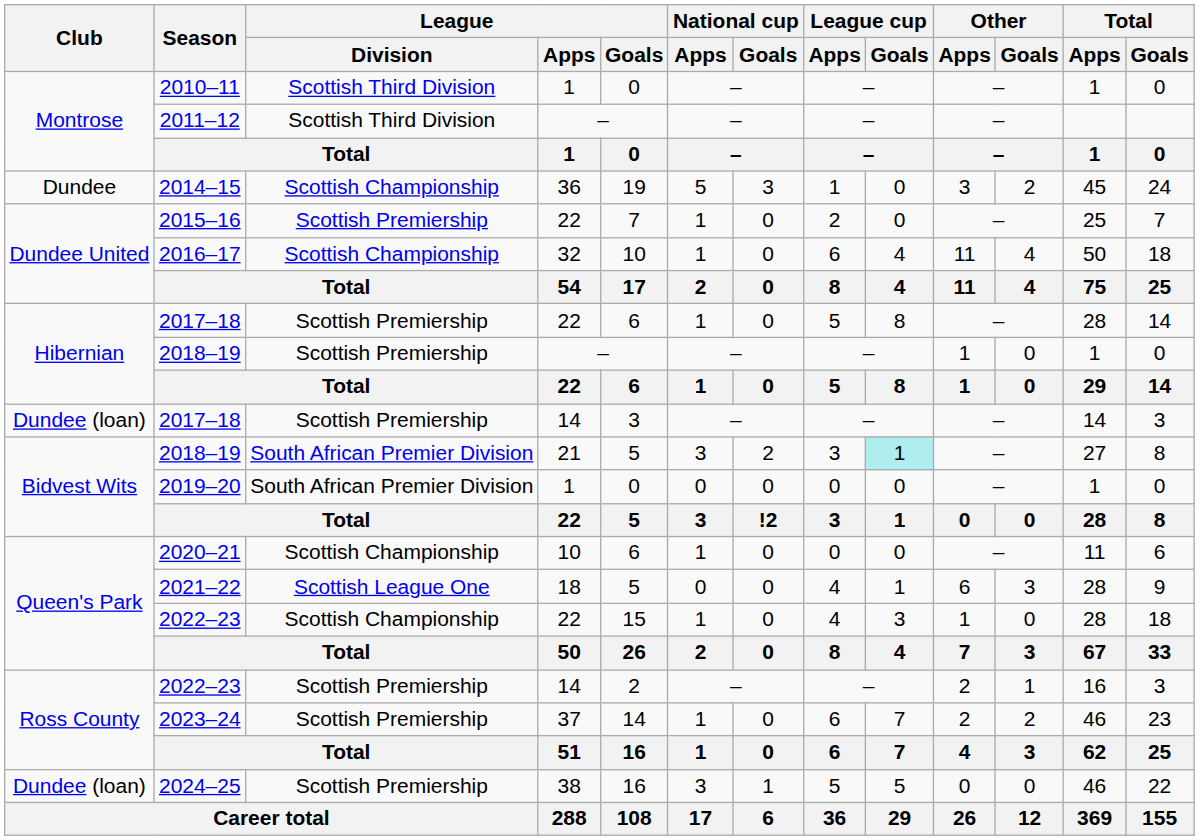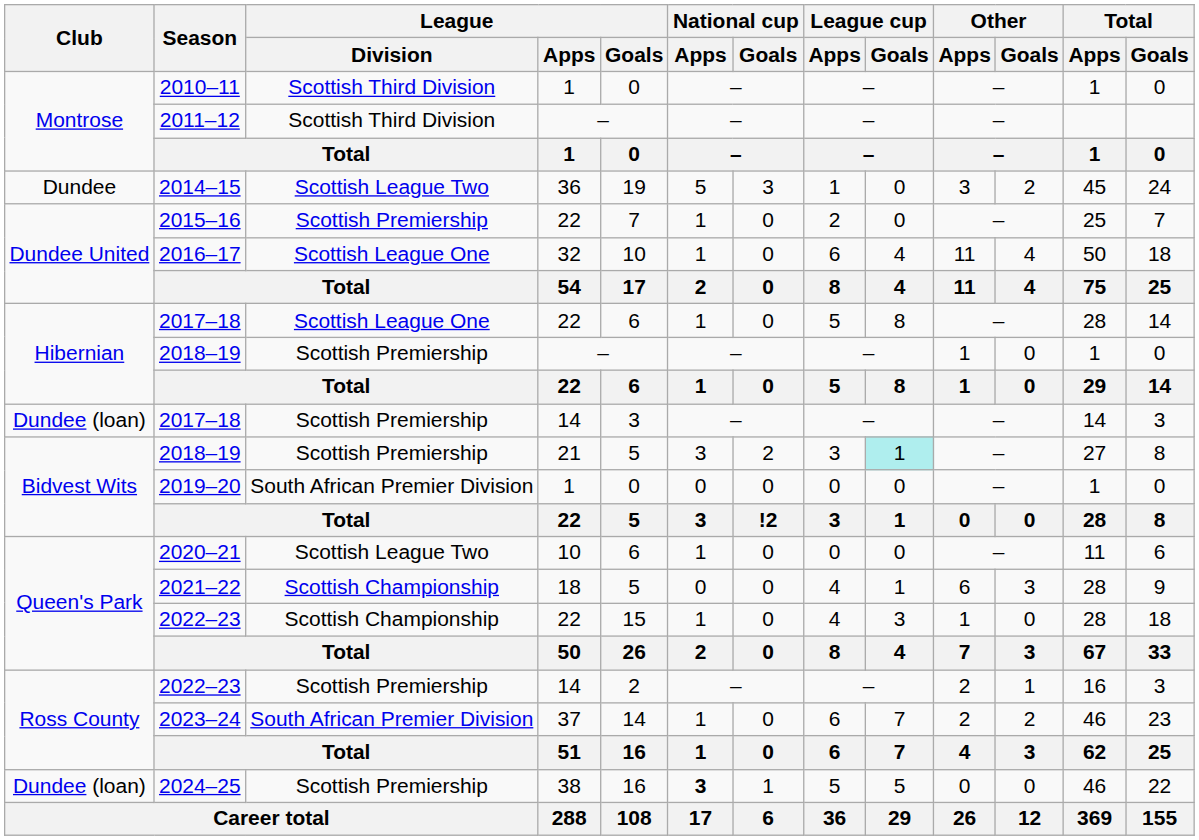 <table class="wikitable" style="text-align: center">
 <tr>
 <th rowspan="2">Club</th>
 <th rowspan="2">Season</th>
 <th colspan="3">League</th>
 <th colspan="2">National cup</th>
 <th colspan="2">League cup</th>
 <th colspan="2">Other</th>
 <th colspan="2">Total</th>
 </tr>
 <tr>
 <th>Division</th>
 <th>Apps</th>
 <th>Goals</th>
 <th>Apps</th>
 <th>Goals</th>
 <th>Apps</th>
 <th>Goals</th>
 <th>Apps</th>
 <th>Goals</th>
 <th>Apps</th>
 <th>Goals</th>
 </tr>
 <tr>
 <td rowspan="3"><a href='#'>Montrose</a></td>
 <td><a href='#'>2010–11</a></td>
 <td><a href='#'>Scottish Third Division</a></td>
 <td>1</td>
 <td>0</td>
 <td colspan="2">–</td>
 <td colspan="2">–</td>
 <td colspan="2">–</td>
 <td>1</td>
 <td>0</td>
 </tr>
 <tr>
 <td><a href='#'>2011–12</a></td>
 <td>Scottish Third Division</td>
 <td colspan="2">–</td>
 <td colspan="2">–</td>
 <td colspan="2">–</td>
 <td colspan="2">–</td>
 <td></td>
 </tr>
 <tr>
 <th colspan="2">Total</th>
 <th>1</th>
 <th>0</th>
 <th colspan="2">–</th>
 <th colspan="2">–</th>
 <th colspan="2">–</th>
 <th>1</th>
 <th>0</th>
 </tr>
 <tr>
 <td>Dundee</td>
 <td><a href='#'>2014–15</a></td>
-<td><a href='#'>Scottish Championship</a></td>
+<td><a href='#'>Scottish League Two</a></td>
 <td>36</td>
 <td>19</td>
 <td>5</td>
 <td>3</td>
 <td>1</td>
 <td>0</td>
 <td>3</td>
 <td>2</td>
 <td>45</td>
 <td>24</td>
 </tr>
 <tr>
 <td rowspan="3"><a href='#'>Dundee United</a></td>
 <td><a href='#'>2015–16</a></td>
 <td><a href='#'>Scottish Premiership</a></td>
 <td>22</td>
 <td>7</td>
 <td>1</td>
 <td>0</td>
 <td>2</td>
 <td>0</td>
 <td colspan="2">–</td>
 <td>25</td>
 <td>7</td>
 </tr>
 <tr>
 <td><a href='#'>2016–17</a></td>
-<td><a href='#'>Scottish Championship</a></td>
+<td><a href='#'>Scottish League One</a></td>
 <td>32</td>
 <td>10</td>
 <td>1</td>
 <td>0</td>
 <td>6</td>
 <td>4</td>
 <td>11</td>
 <td>4</td>
 <td>50</td>
 <td>18</td>
 </tr>
 <tr>
 <th colspan="2">Total</th>
 <th>54</th>
 <th>17</th>
 <th>2</th>
 <th>0</th>
 <th>8</th>
 <th>4</th>
 <th>11</th>
 <th>4</th>
 <th>75</th>
 <th>25</th>
 </tr>
 <tr>
 <td rowspan="3"><a href='#'>Hibernian</a></td>
 <td><a href='#'>2017–18</a></td>
-<td>Scottish Premiership</td>
+<td><a href='#'>Scottish League One</a></td>
 <td>22</td>
 <td>6</td>
 <td>1</td>
 <td>0</td>
 <td>5</td>
 <td>8</td>
 <td colspan="2">–</td>
 <td>28</td>
 <td>14</td>
 </tr>
 <tr>
 <td><a href='#'>2018–19</a></td>
 <td>Scottish Premiership</td>
 <td colspan="2">–</td>
 <td colspan="2">–</td>
 <td colspan="2">–</td>
 <td>1</td>
 <td>0</td>
 <td>1</td>
 <td>0</td>
 </tr>
 <tr>
 <th colspan="2">Total</th>
 <th>22</th>
 <th>6</th>
 <th>1</th>
 <th>0</th>
 <th>5</th>
 <th>8</th>
 <th>1</th>
 <th>0</th>
 <th>29</th>
 <th>14</th>
 </tr>
 <tr>
 <td><a href='#'>Dundee</a> (loan)</td>
 <td><a href='#'>2017–18</a></td>
 <td>Scottish Premiership</td>
 <td>14</td>
 <td>3</td>
 <td colspan="2">–</td>
 <td colspan="2">–</td>
 <td colspan="2">–</td>
 <td>14</td>
 <td>3</td>
 </tr>
 <tr>
 <td rowspan="3"><a href='#'>Bidvest Wits</a></td>
 <td><a href='#'>2018–19</a></td>
-<td><a href='#'>South African Premier Division</a></td>
+<td>Scottish Premiership</td>
 <td>21</td>
 <td>5</td>
 <td>3</td>
 <td>2</td>
 <td>3</td>
 <td style="background: paleturquoise;">1</td>
 <td colspan="2">–</td>
 <td>27</td>
 <td>8</td>
 </tr>
 <tr>
 <td><a href='#'>2019–20</a></td>
 <td>South African Premier Division</td>
 <td>1</td>
 <td>0</td>
 <td>0</td>
 <td>0</td>
 <td>0</td>
 <td>0</td>
 <td colspan="2">–</td>
 <td>1</td>
 <td>0</td>
 </tr>
 <tr>
 <th colspan="2">Total</th>
 <th>22</th>
 <th>5</th>
 <th>3</th>
 <th>!2</th>
 <th>3</th>
 <th>1</th>
 <th>0</th>
 <th>0</th>
 <th>28</th>
 <th>8</th>
 </tr>
 <tr>
 <td rowspan="4"><a href='#'>Queen's Park</a></td>
 <td><a href='#'>2020–21</a></td>
-<td>Scottish Championship</td>
+<td>Scottish League Two</td>
 <td>10</td>
 <td>6</td>
 <td>1</td>
 <td>0</td>
 <td>0</td>
 <td>0</td>
 <td colspan="2">–</td>
 <td>11</td>
 <td>6</td>
 </tr>
 <tr>
 <td><a href='#'>2021–22</a></td>
-<td><a href='#'>Scottish League One</a></td>
+<td><a href='#'>Scottish Championship</a></td>
 <td>18</td>
 <td>5</td>
 <td>0</td>
 <td>0</td>
 <td>4</td>
 <td>1</td>
 <td>6</td>
 <td>3</td>
 <td>28</td>
 <td>9</td>
 </tr>
 <tr>
 <td><a href='#'>2022–23</a></td>
 <td>Scottish Championship</td>
 <td>22</td>
 <td>15</td>
 <td>1</td>
 <td>0</td>
 <td>4</td>
 <td>3</td>
 <td>1</td>
 <td>0</td>
 <td>28</td>
 <td>18</td>
 </tr>
 <tr>
 <th colspan="2">Total</th>
 <th>50</th>
 <th>26</th>
 <th>2</th>
 <th>0</th>
 <th>8</th>
 <th>4</th>
 <th>7</th>
 <th>3</th>
 <th>67</th>
 <th>33</th>
 </tr>
 <tr>
 <td rowspan="3"><a href='#'>Ross County</a></td>
 <td><a href='#'>2022–23</a></td>
 <td>Scottish Premiership</td>
 <td>14</td>
 <td>2</td>
 <td colspan="2">–</td>
 <td colspan="2">–</td>
 <td>2</td>
 <td>1</td>
 <td>16</td>
 <td>3</td>
 </tr>
 <tr>
 <td><a href='#'>2023–24</a></td>
-<td>Scottish Premiership</td>
+<td><a href='#'>South African Premier Division</a></td>
 <td>37</td>
 <td>14</td>
 <td>1</td>
 <td>0</td>
 <td>6</td>
 <td>7</td>
 <td>2</td>
 <td>2</td>
 <td>46</td>
 <td>23</td>
 </tr>
 <tr>
 <th colspan="2">Total</th>
 <th>51</th>
 <th>16</th>
 <th>1</th>
 <th>0</th>
 <th>6</th>
 <th>7</th>
 <th>4</th>
 <th>3</th>
 <th>62</th>
 <th>25</th>
 </tr>
 <tr>
 <td><a href='#'>Dundee</a> (loan)</td>
 <td><a href='#'>2024–25</a></td>
 <td>Scottish Premiership</td>
 <td>38</td>
 <td>16</td>
-<td>3</td>
+<td><strong>3</strong></td>
 <td>1</td>
 <td>5</td>
 <td>5</td>
 <td>0</td>
 <td>0</td>
 <td>46</td>
 <td>22</td>
 </tr>
 <tr>
 <th colspan="3">Career total</th>
 <th>288</th>
 <th>108</th>
 <th>17</th>
 <th>6</th>
 <th>36</th>
 <th>29</th>
 <th>26</th>
 <th>12</th>
 <th>369</th>
 <th>155</th>
 </tr>
 </table>
